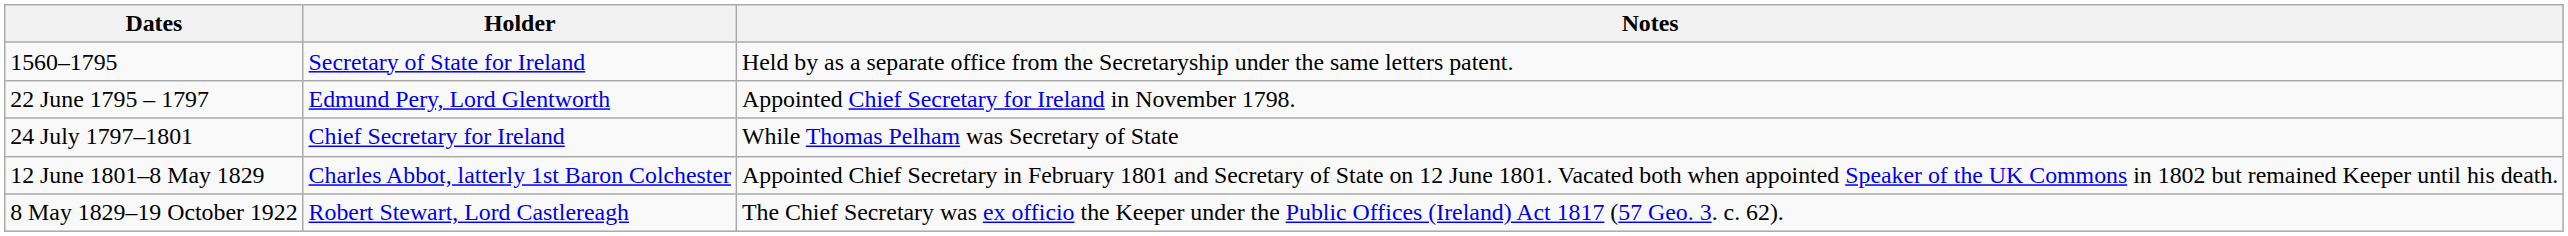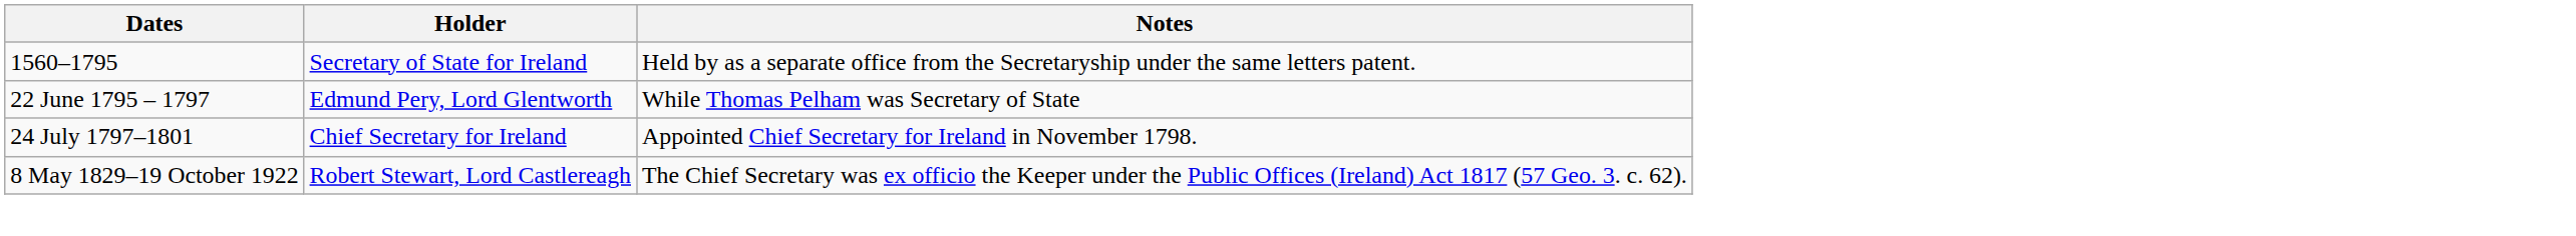 <table class="wikitable">
 <tr>
 <th>Dates</th>
 <th>Holder</th>
 <th>Notes</th>
 </tr>
 <tr>
 <td>1560–1795</td>
 <td><a href='#'>Secretary of State for Ireland</a></td>
 <td>Held by as a separate office from the Secretaryship under the same letters patent.</td>
 </tr>
 <tr>
 <td>22 June 1795 – 1797</td>
 <td><a href='#'>Edmund Pery, Lord Glentworth</a></td>
-<td>Appointed <a href='#'>Chief Secretary for Ireland</a> in November 1798.</td>
+<td>While <a href='#'>Thomas Pelham</a> was Secretary of State</td>
 </tr>
 <tr>
 <td>24 July 1797–1801</td>
 <td><a href='#'>Chief Secretary for Ireland</a></td>
-<td>While <a href='#'>Thomas Pelham</a> was Secretary of State</td>
-</tr>
-<tr>
-<td>12 June 1801–8 May 1829</td>
-<td><a href='#'>Charles Abbot, latterly 1st Baron Colchester</a></td>
-<td>Appointed Chief Secretary in February 1801 and Secretary of State on 12 June 1801. Vacated both when appointed <a href='#'>Speaker of the UK Commons</a> in 1802 but remained Keeper until his death.</td>
+<td>Appointed <a href='#'>Chief Secretary for Ireland</a> in November 1798.</td>
 </tr>
 <tr>
 <td>8 May 1829–19 October 1922</td>
 <td><a href='#'>Robert Stewart, Lord Castlereagh</a></td>
 <td>The Chief Secretary was <a href='#'>ex officio</a> the Keeper under the <a href='#'>Public Offices (Ireland) Act 1817</a> (<a href='#'>57 Geo. 3</a>. c. 62).</td>
 </tr>
 </table>
